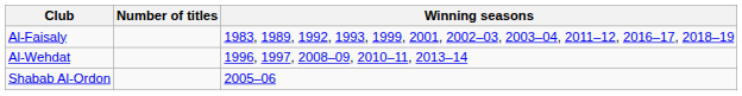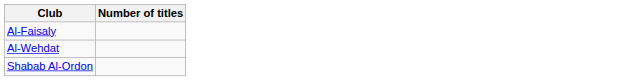 <table class="wikitable">
 <tr>
 <th>Club</th>
 <th>Number of titles</th>
-<th>Winning seasons</th>
 </tr>
 <tr>
 <td><a href='#'>Al-Faisaly</a></td>
 <td></td>
-<td><a href='#'>1983</a>, <a href='#'>1989</a>, <a href='#'>1992</a>, <a href='#'>1993</a>, <a href='#'>1999</a>, <a href='#'>2001</a>, <a href='#'>2002–03</a>, <a href='#'>2003–04</a>, <a href='#'>2011–12</a>, <a href='#'>2016–17</a>, <a href='#'>2018–19</a></td>
 </tr>
 <tr>
 <td><a href='#'>Al-Wehdat</a></td>
 <td></td>
-<td><a href='#'>1996</a>, <a href='#'>1997</a>, <a href='#'>2008–09</a>, <a href='#'>2010–11</a>, <a href='#'>2013–14</a></td>
 </tr>
 <tr>
 <td><a href='#'>Shabab Al-Ordon</a></td>
 <td></td>
-<td><a href='#'>2005–06</a></td>
 </tr>
 </table>
